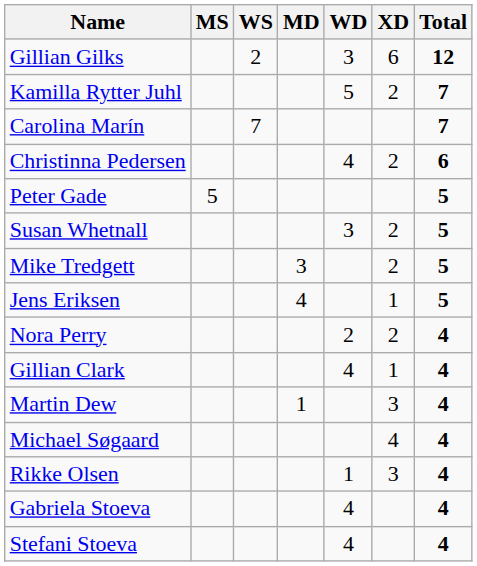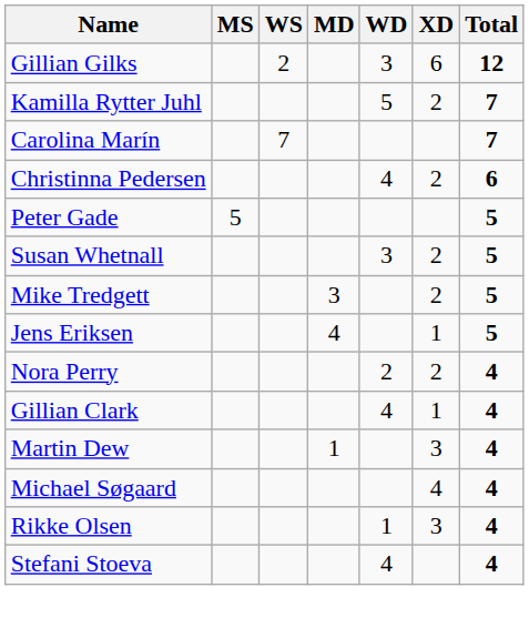 <table class=wikitable style="text-align:center">
 <tr>
 <th>Name</th>
 <th>MS</th>
 <th>WS</th>
 <th>MD</th>
 <th>WD</th>
 <th>XD</th>
 <th>Total</th>
 </tr>
 <tr>
 <td align="left"> <a href='#'>Gillian Gilks</a></td>
 <td></td>
 <td>2</td>
 <td></td>
 <td>3</td>
 <td>6</td>
 <td><strong>12</strong></td>
 </tr>
 <tr>
 <td align="left"> <a href='#'>Kamilla Rytter Juhl</a></td>
 <td></td>
 <td></td>
 <td></td>
 <td>5</td>
 <td>2</td>
 <td><strong>7</strong></td>
 </tr>
 <tr>
 <td align="left"> <a href='#'>Carolina Marín</a></td>
 <td></td>
 <td>7</td>
 <td></td>
 <td></td>
 <td></td>
 <td><strong>7</strong></td>
 </tr>
 <tr>
 <td align="left"> <a href='#'>Christinna Pedersen</a></td>
 <td></td>
 <td></td>
 <td></td>
 <td>4</td>
 <td>2</td>
 <td><strong>6</strong></td>
 </tr>
 <tr>
 <td align="left"> <a href='#'>Peter Gade</a></td>
 <td>5</td>
 <td></td>
 <td></td>
 <td></td>
 <td></td>
 <td><strong>5</strong></td>
 </tr>
 <tr>
 <td align="left"> <a href='#'>Susan Whetnall</a></td>
 <td></td>
 <td></td>
 <td></td>
 <td>3</td>
 <td>2</td>
 <td><strong>5</strong></td>
 </tr>
 <tr>
 <td align="left"> <a href='#'>Mike Tredgett</a></td>
 <td></td>
 <td></td>
 <td>3</td>
 <td></td>
 <td>2</td>
 <td><strong>5</strong></td>
 </tr>
 <tr>
 <td align="left"> <a href='#'>Jens Eriksen</a></td>
 <td></td>
 <td></td>
 <td>4</td>
 <td></td>
 <td>1</td>
 <td><strong>5</strong></td>
 </tr>
 <tr>
 <td align="left"> <a href='#'>Nora Perry</a></td>
 <td></td>
 <td></td>
 <td></td>
 <td>2</td>
 <td>2</td>
 <td><strong>4</strong></td>
 </tr>
 <tr>
 <td align="left"> <a href='#'>Gillian Clark</a></td>
 <td></td>
 <td></td>
 <td></td>
 <td>4</td>
 <td>1</td>
 <td><strong>4</strong></td>
 </tr>
 <tr>
 <td align="left"> <a href='#'>Martin Dew</a></td>
 <td></td>
 <td></td>
 <td>1</td>
 <td></td>
 <td>3</td>
 <td><strong>4</strong></td>
 </tr>
 <tr>
 <td align="left"> <a href='#'>Michael Søgaard</a></td>
 <td></td>
 <td></td>
 <td></td>
 <td></td>
 <td>4</td>
 <td><strong>4</strong></td>
 </tr>
 <tr>
 <td align="left"> <a href='#'>Rikke Olsen</a></td>
 <td></td>
 <td></td>
 <td></td>
 <td>1</td>
 <td>3</td>
 <td><strong>4</strong></td>
 </tr>
 <tr>
-<td align="left"> <a href='#'>Gabriela Stoeva</a></td>
-<td></td>
-<td></td>
-<td></td>
-<td>4</td>
-<td></td>
-<td><strong>4</strong></td>
-</tr>
-<tr>
 <td align="left"> <a href='#'>Stefani Stoeva</a></td>
 <td></td>
 <td></td>
 <td></td>
 <td>4</td>
 <td></td>
 <td><strong>4</strong></td>
 </tr>
 </table>
